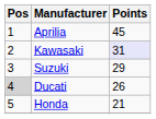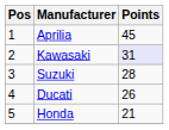 <table class="wikitable" style="font-size: 95%;">
 <tr>
 <th>Pos</th>
 <th>Manufacturer</th>
 <th>Points</th>
 </tr>
 <tr>
 <td>1</td>
 <td><a href='#'>Aprilia</a></td>
 <td>45</td>
 </tr>
 <tr>
 <td>2</td>
 <td><a href='#'>Kawasaki</a></td>
 <td style="background: lavender;">31</td>
 </tr>
 <tr>
 <td>3</td>
 <td><a href='#'>Suzuki</a></td>
-<td>29</td>
+<td>28</td>
 </tr>
 <tr>
-<td style="background: lightgrey;">4</td>
+<td>4</td>
 <td><a href='#'>Ducati</a></td>
 <td>26</td>
 </tr>
 <tr>
 <td>5</td>
 <td><a href='#'>Honda</a></td>
 <td>21</td>
 </tr>
 <tr>
 </tr>
 </table>
